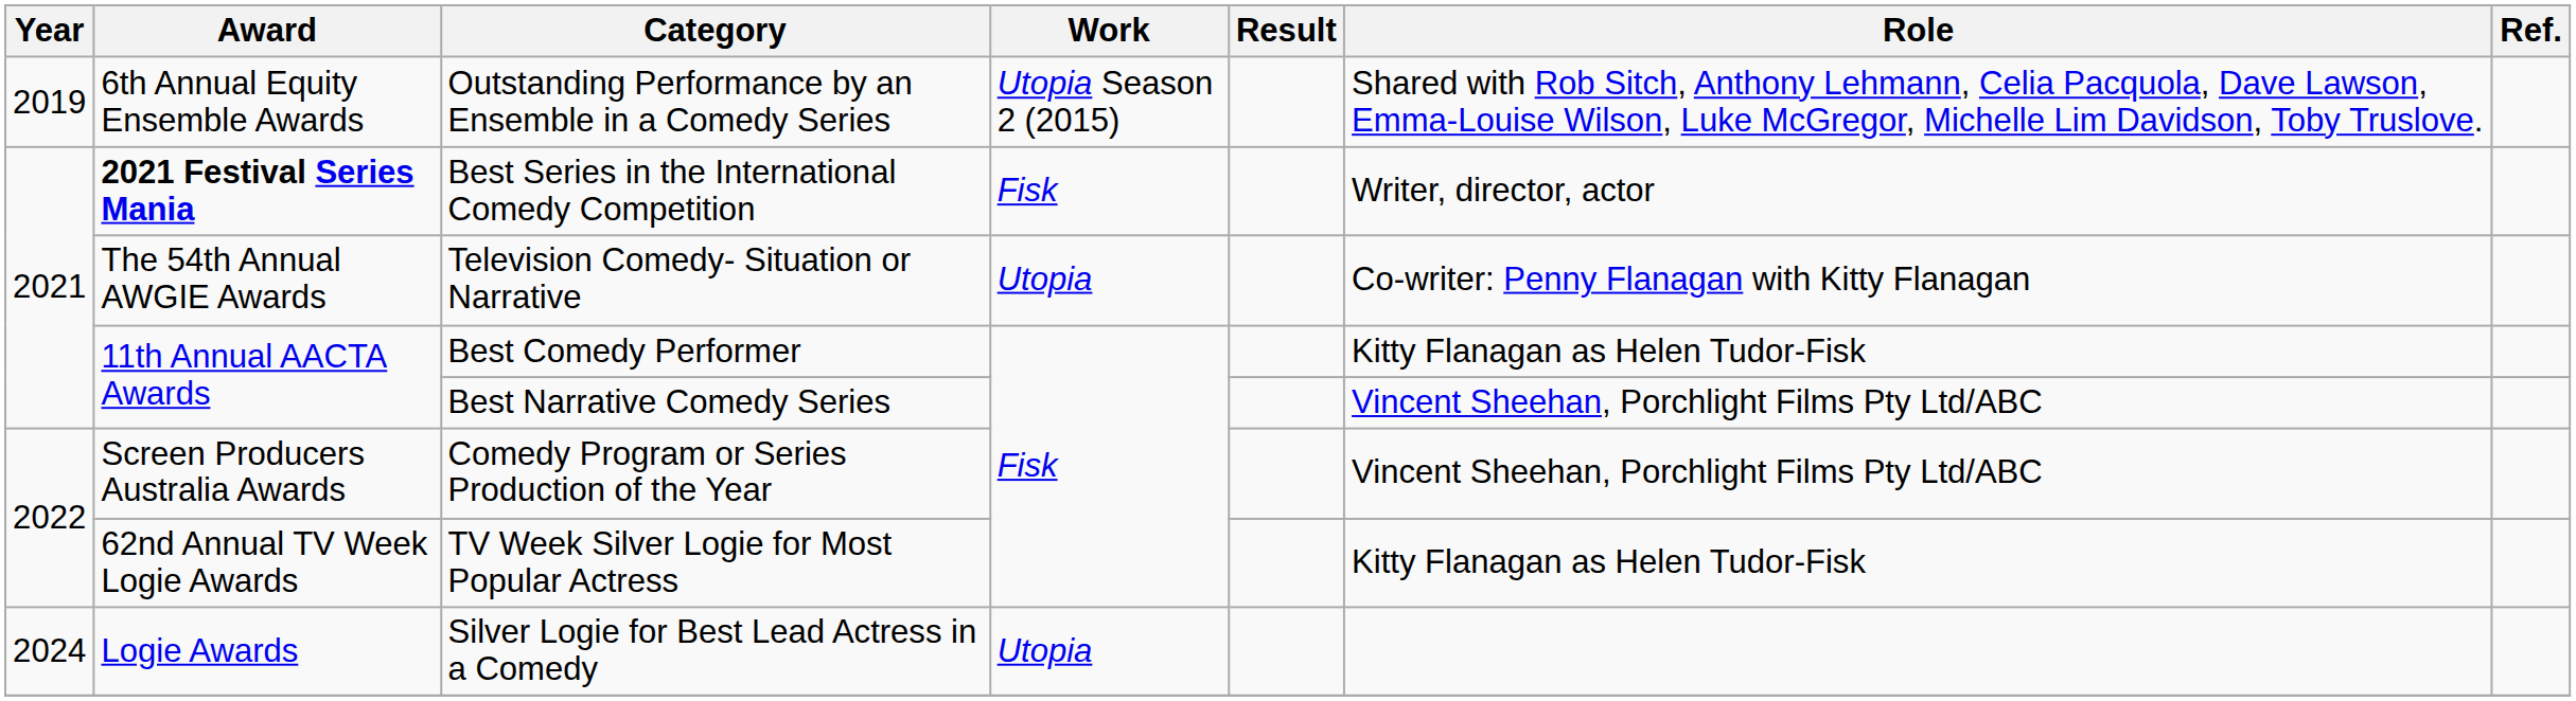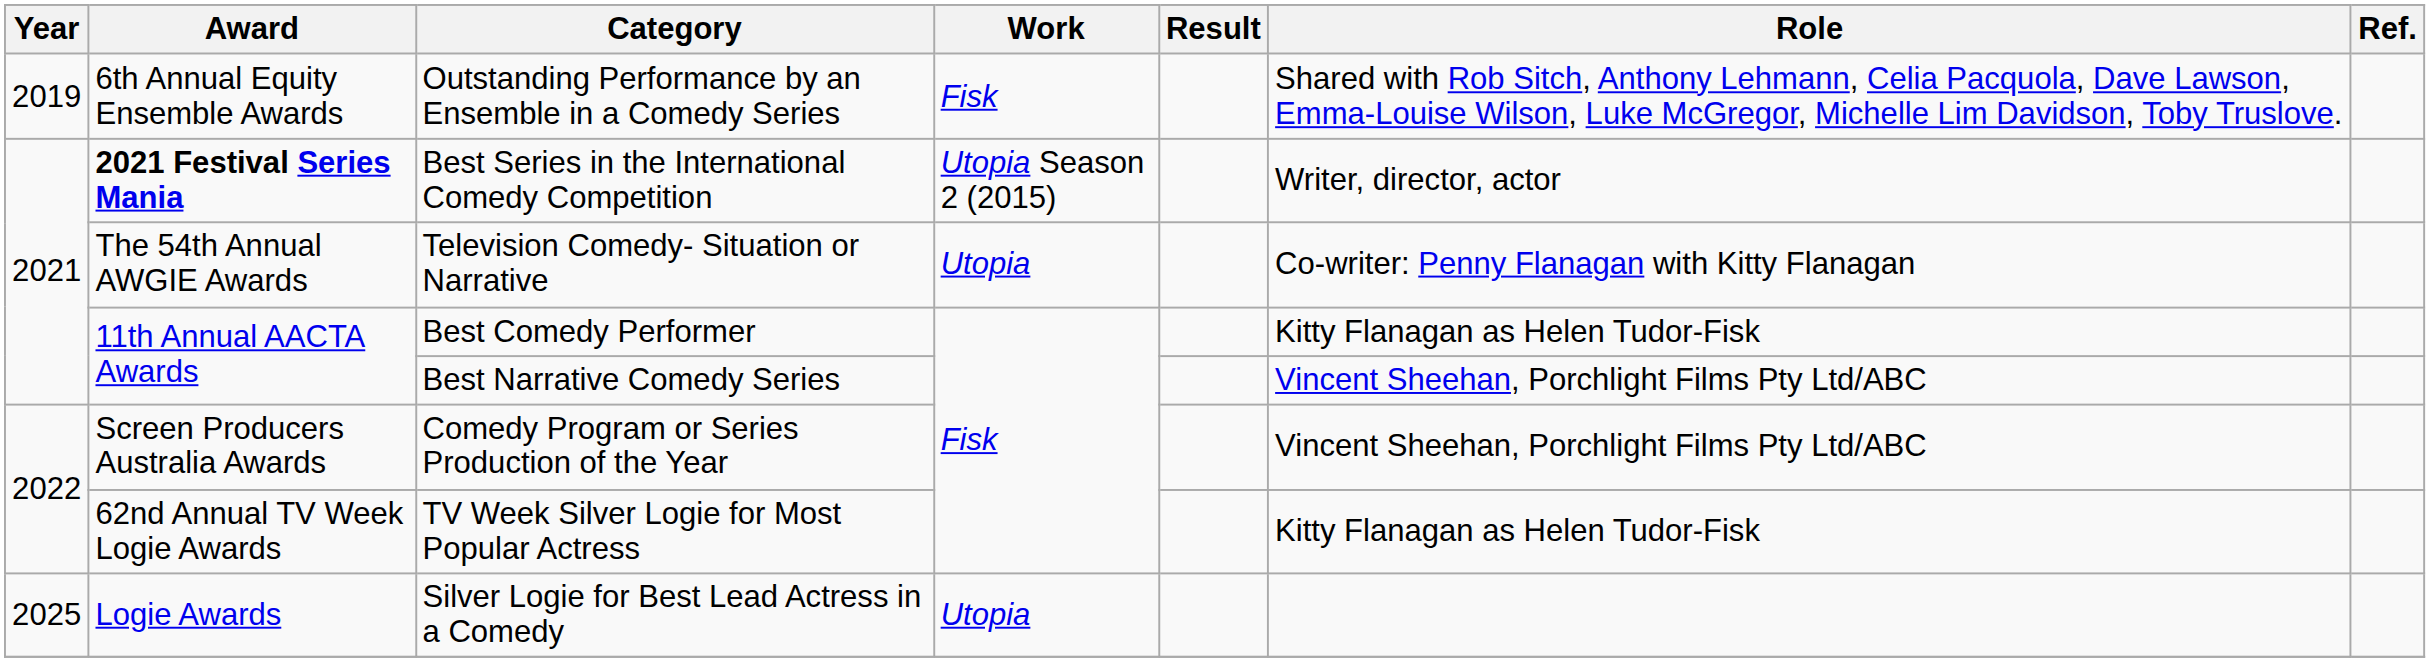 <table class="wikitable">
 <tr>
 <th>Year</th>
 <th>Award</th>
 <th>Category</th>
 <th>Work</th>
 <th>Result</th>
 <th>Role</th>
 <th>Ref.</th>
 </tr>
 <tr>
 <td>2019</td>
 <td>6th Annual Equity Ensemble Awards</td>
 <td>Outstanding Performance by an Ensemble in a Comedy Series</td>
-<td><em><a href='#'>Utopia</a></em> Season 2 (2015)</td>
+<td><em><a href='#'>Fisk</a></em></td>
 <td></td>
 <td>Shared with <a href='#'>Rob Sitch</a>, <a href='#'>Anthony Lehmann</a>, <a href='#'>Celia Pacquola</a>, <a href='#'>Dave Lawson</a>, <a href='#'>Emma-Louise Wilson</a>, <a href='#'>Luke McGregor</a>, <a href='#'>Michelle Lim Davidson</a>, <a href='#'>Toby Truslove</a>.</td>
 <td></td>
 </tr>
 <tr>
 <td rowspan="4">2021</td>
 <td><strong>2021 Festival <a href='#'>Series Mania</a></strong></td>
 <td>Best Series in the International Comedy Competition</td>
-<td><em><a href='#'>Fisk</a></em></td>
+<td><em><a href='#'>Utopia</a></em> Season 2 (2015)</td>
 <td></td>
 <td>Writer, director, actor</td>
 <td></td>
 </tr>
 <tr>
 <td>The 54th Annual AWGIE Awards</td>
 <td>Television Comedy- Situation or Narrative</td>
 <td><em><a href='#'>Utopia</a></em></td>
 <td></td>
 <td>Co-writer: <a href='#'>Penny Flanagan</a> with Kitty Flanagan</td>
 <td></td>
 </tr>
 <tr>
 <td rowspan="2"><a href='#'>11th Annual AACTA Awards</a></td>
 <td>Best Comedy Performer</td>
 <td rowspan="4"><em><a href='#'>Fisk</a></em></td>
 <td></td>
 <td>Kitty Flanagan as Helen Tudor-Fisk</td>
 <td></td>
 </tr>
 <tr>
 <td>Best Narrative Comedy Series</td>
 <td></td>
 <td><a href='#'>Vincent Sheehan</a>, Porchlight Films Pty Ltd/ABC</td>
 <td></td>
 </tr>
 <tr>
 <td rowspan="2">2022</td>
 <td>Screen Producers Australia Awards</td>
 <td>Comedy Program or Series Production of the Year</td>
 <td></td>
 <td>Vincent Sheehan, Porchlight Films Pty Ltd/ABC</td>
 <td></td>
 </tr>
 <tr>
 <td>62nd Annual TV Week Logie Awards</td>
 <td>TV Week Silver Logie for Most Popular Actress</td>
 <td></td>
 <td>Kitty Flanagan as Helen Tudor-Fisk</td>
 <td></td>
 </tr>
 <tr>
-<td>2024</td>
+<td>2025</td>
 <td><a href='#'>Logie Awards</a></td>
 <td>Silver Logie for Best Lead Actress in a Comedy</td>
 <td><em><a href='#'>Utopia</a></em></td>
 <td></td>
 <td></td>
 <td></td>
 </tr>
 <tr>
 </tr>
 </table>
